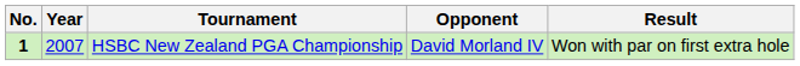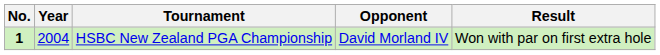 <table class="wikitable" style="font-size:95%;">
 <tr>
 <th>No.</th>
 <th>Year</th>
 <th>Tournament</th>
 <th>Opponent</th>
 <th>Result</th>
 </tr>
 <tr style="background:#D0F0C0;">
 <td align=center><strong>1</strong></td>
-<td><a href='#'>2007</a></td>
+<td><a href='#'>2004</a></td>
 <td><a href='#'>HSBC New Zealand PGA Championship</a></td>
 <td> <a href='#'>David Morland IV</a></td>
 <td>Won with par on first extra hole</td>
 </tr>
 </table>
